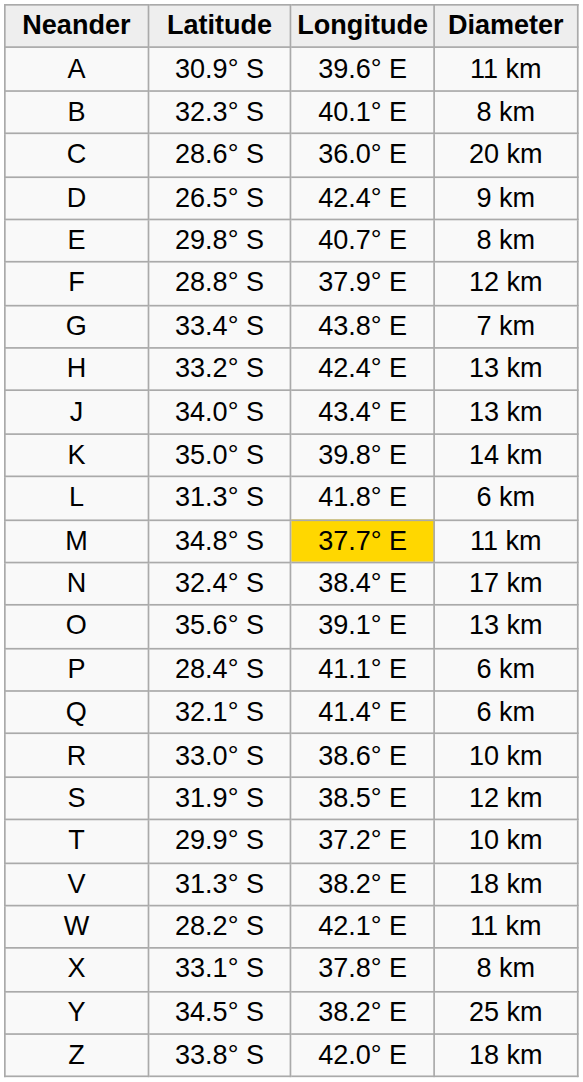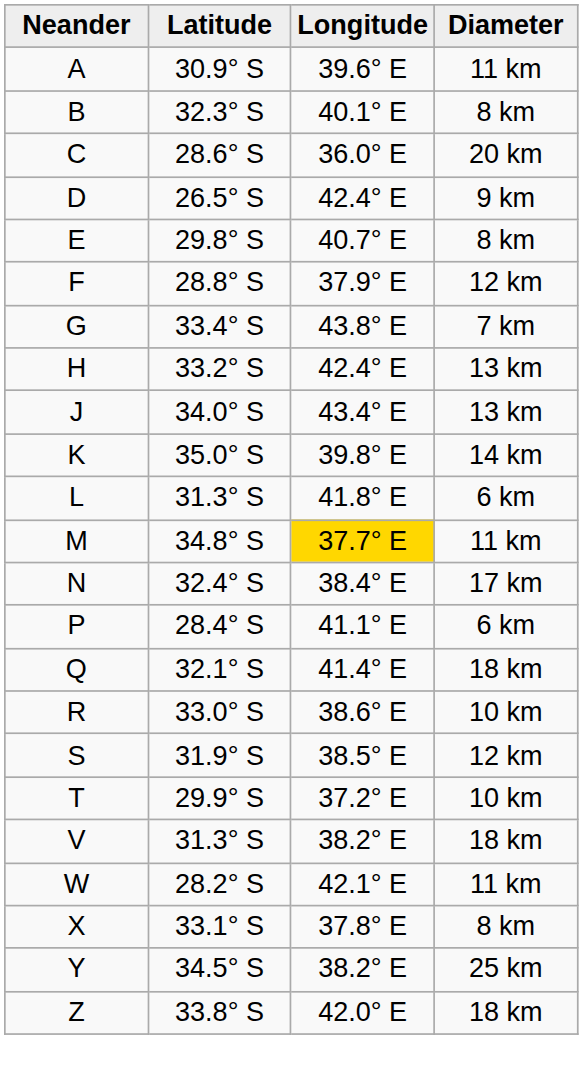 <table class="wikitable">
 <tr>
 <th width="25%" style="background:#eeeeee;">Neander</th>
 <th width="25%" style="background:#eeeeee;">Latitude</th>
 <th width="25%" style="background:#eeeeee;">Longitude</th>
 <th width="25%" style="background:#eeeeee;">Diameter</th>
 </tr>
 <tr>
 <td align="center">A</td>
 <td align="center">30.9° S</td>
 <td align="center">39.6° E</td>
 <td align="center">11 km</td>
 </tr>
 <tr>
 <td align="center">B</td>
 <td align="center">32.3° S</td>
 <td align="center">40.1° E</td>
 <td align="center">8 km</td>
 </tr>
 <tr>
 <td align="center">C</td>
 <td align="center">28.6° S</td>
 <td align="center">36.0° E</td>
 <td align="center">20 km</td>
 </tr>
 <tr>
 <td align="center">D</td>
 <td align="center">26.5° S</td>
 <td align="center">42.4° E</td>
 <td align="center">9 km</td>
 </tr>
 <tr>
 <td align="center">E</td>
 <td align="center">29.8° S</td>
 <td align="center">40.7° E</td>
 <td align="center">8 km</td>
 </tr>
 <tr>
 <td align="center">F</td>
 <td align="center">28.8° S</td>
 <td align="center">37.9° E</td>
 <td align="center">12 km</td>
 </tr>
 <tr>
 <td align="center">G</td>
 <td align="center">33.4° S</td>
 <td align="center">43.8° E</td>
 <td align="center">7 km</td>
 </tr>
 <tr>
 <td align="center">H</td>
 <td align="center">33.2° S</td>
 <td align="center">42.4° E</td>
 <td align="center">13 km</td>
 </tr>
 <tr>
 <td align="center">J</td>
 <td align="center">34.0° S</td>
 <td align="center">43.4° E</td>
 <td align="center">13 km</td>
 </tr>
 <tr>
 <td align="center">K</td>
 <td align="center">35.0° S</td>
 <td align="center">39.8° E</td>
 <td align="center">14 km</td>
 </tr>
 <tr>
 <td align="center">L</td>
 <td align="center">31.3° S</td>
 <td align="center">41.8° E</td>
 <td align="center">6 km</td>
 </tr>
 <tr>
 <td align="center">M</td>
 <td align="center">34.8° S</td>
 <td align="center" style="background: gold;">37.7° E</td>
 <td align="center">11 km</td>
 </tr>
 <tr>
 <td align="center">N</td>
 <td align="center">32.4° S</td>
 <td align="center">38.4° E</td>
 <td align="center">17 km</td>
 </tr>
 <tr>
-<td align="center">O</td>
-<td align="center">35.6° S</td>
-<td align="center">39.1° E</td>
-<td align="center">13 km</td>
-</tr>
-<tr>
 <td align="center">P</td>
 <td align="center">28.4° S</td>
 <td align="center">41.1° E</td>
 <td align="center">6 km</td>
 </tr>
 <tr>
 <td align="center">Q</td>
 <td align="center">32.1° S</td>
 <td align="center">41.4° E</td>
-<td align="center">6 km</td>
+<td align="center">18 km</td>
 </tr>
 <tr>
 <td align="center">R</td>
 <td align="center">33.0° S</td>
 <td align="center">38.6° E</td>
 <td align="center">10 km</td>
 </tr>
 <tr>
 <td align="center">S</td>
 <td align="center">31.9° S</td>
 <td align="center">38.5° E</td>
 <td align="center">12 km</td>
 </tr>
 <tr>
 <td align="center">T</td>
 <td align="center">29.9° S</td>
 <td align="center">37.2° E</td>
 <td align="center">10 km</td>
 </tr>
 <tr>
 <td align="center">V</td>
 <td align="center">31.3° S</td>
 <td align="center">38.2° E</td>
 <td align="center">18 km</td>
 </tr>
 <tr>
 <td align="center">W</td>
 <td align="center">28.2° S</td>
 <td align="center">42.1° E</td>
 <td align="center">11 km</td>
 </tr>
 <tr>
 <td align="center">X</td>
 <td align="center">33.1° S</td>
 <td align="center">37.8° E</td>
 <td align="center">8 km</td>
 </tr>
 <tr>
 <td align="center">Y</td>
 <td align="center">34.5° S</td>
 <td align="center">38.2° E</td>
 <td align="center">25 km</td>
 </tr>
 <tr>
 <td align="center">Z</td>
 <td align="center">33.8° S</td>
 <td align="center">42.0° E</td>
 <td align="center">18 km</td>
 </tr>
 </table>
